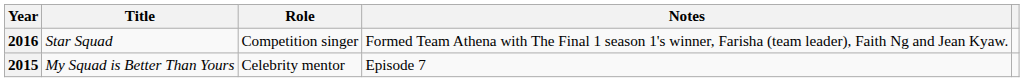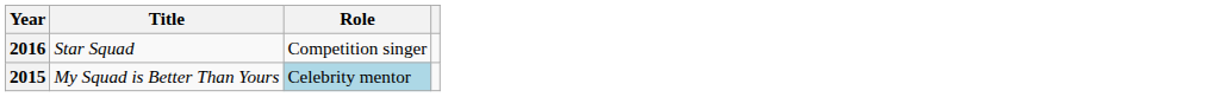 <table class="wikitable sortable plainrowheaders">
 <tr>
 <th scope="col">Year</th>
 <th scope="col">Title</th>
 <th scope="col">Role</th>
-<th scope="col" class="unsortable">Notes</th>
 <th scope="col" class="unsortable"></th>
 </tr>
 <tr>
 <th scope="row">2016</th>
 <td><em>Star Squad</em></td>
 <td>Competition singer</td>
-<td>Formed Team Athena with The Final 1 season 1's winner, Farisha (team leader), Faith Ng and Jean Kyaw.</td>
 <td></td>
 </tr>
 <tr>
 <th scope="row">2015</th>
 <td><em>My Squad is Better Than Yours</em></td>
-<td>Celebrity mentor</td>
-<td>Episode 7</td>
+<td style="background: lightblue;">Celebrity mentor</td>
 <td></td>
 </tr>
 </table>
